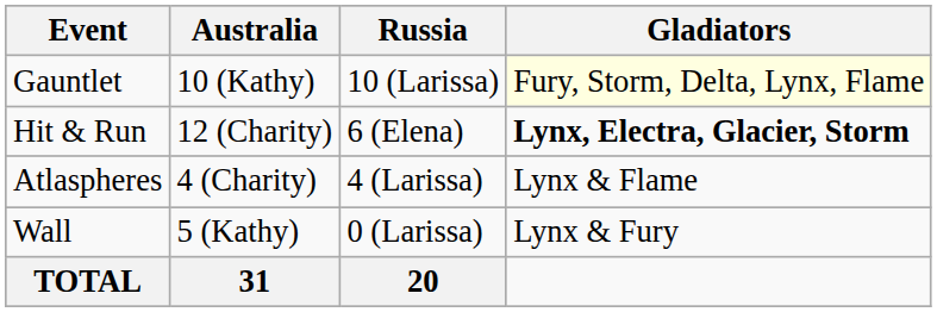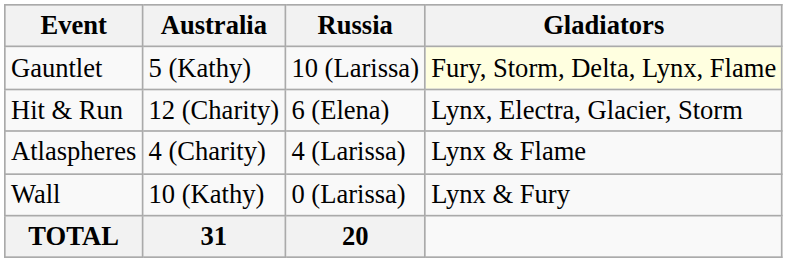 <table class="wikitable">
 <tr>
 <th>Event</th>
 <th>Australia</th>
 <th>Russia</th>
 <th>Gladiators</th>
 </tr>
 <tr>
 <td>Gauntlet</td>
-<td>10 (Kathy)</td>
+<td>5 (Kathy)</td>
 <td>10 (Larissa)</td>
 <td style="background: lightyellow;">Fury, Storm, Delta, Lynx, Flame</td>
 </tr>
 <tr>
 <td>Hit & Run</td>
 <td>12 (Charity)</td>
 <td>6 (Elena)</td>
-<td><strong>Lynx, Electra, Glacier, Storm</strong></td>
+<td>Lynx, Electra, Glacier, Storm</td>
 </tr>
 <tr>
 <td>Atlaspheres</td>
 <td>4 (Charity)</td>
 <td>4 (Larissa)</td>
 <td>Lynx & Flame</td>
 </tr>
 <tr>
 <td>Wall</td>
-<td>5 (Kathy)</td>
+<td>10 (Kathy)</td>
 <td>0 (Larissa)</td>
 <td>Lynx & Fury</td>
 </tr>
 <tr>
 <th>TOTAL</th>
 <th>31</th>
 <th>20</th>
 </tr>
 </table>
